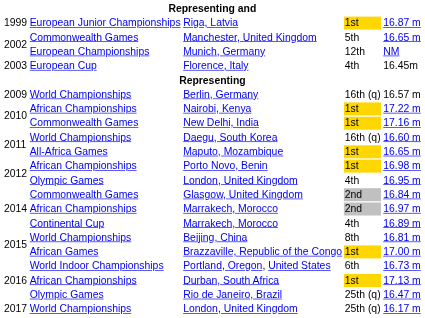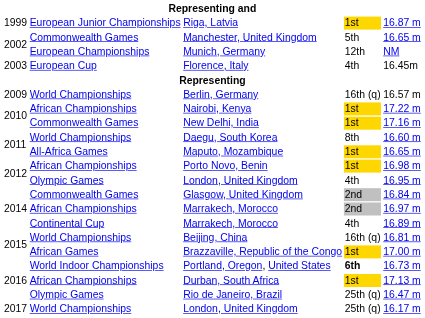 <table>
 <tr>
 <th colspan="5">Representing  and </th>
 </tr>
 <tr>
 <td>1999</td>
 <td><a href='#'>European Junior Championships</a></td>
 <td><a href='#'>Riga, Latvia</a></td>
 <td bgcolor=gold>1st</td>
 <td><a href='#'>16.87 m</a></td>
 </tr>
 <tr>
 <td rowspan=2>2002</td>
 <td><a href='#'>Commonwealth Games</a></td>
 <td><a href='#'>Manchester, United Kingdom</a></td>
 <td>5th</td>
 <td><a href='#'>16.65 m</a></td>
 </tr>
 <tr>
 <td><a href='#'>European Championships</a></td>
 <td><a href='#'>Munich, Germany</a></td>
 <td>12th</td>
 <td><a href='#'>NM</a></td>
 </tr>
 <tr>
 <td>2003</td>
 <td><a href='#'>European Cup</a></td>
 <td><a href='#'>Florence, Italy</a></td>
 <td>4th</td>
 <td>16.45m</td>
 </tr>
 <tr>
 <th colspan="5">Representing </th>
 </tr>
 <tr>
 <td>2009</td>
 <td><a href='#'>World Championships</a></td>
 <td><a href='#'>Berlin, Germany</a></td>
 <td>16th (q)</td>
 <td>16.57 m</td>
 </tr>
 <tr>
 <td rowspan=2>2010</td>
 <td><a href='#'>African Championships</a></td>
 <td><a href='#'>Nairobi, Kenya</a></td>
 <td bgcolor=gold>1st</td>
 <td><a href='#'>17.22 m</a></td>
 </tr>
 <tr>
 <td><a href='#'>Commonwealth Games</a></td>
 <td><a href='#'>New Delhi, India</a></td>
 <td bgcolor=gold>1st</td>
 <td><a href='#'>17.16 m</a></td>
 </tr>
 <tr>
 <td rowspan=2>2011</td>
 <td><a href='#'>World Championships</a></td>
 <td><a href='#'>Daegu, South Korea</a></td>
-<td>16th (q)</td>
+<td>8th</td>
 <td><a href='#'>16.60 m</a></td>
 </tr>
 <tr>
 <td><a href='#'>All-Africa Games</a></td>
 <td><a href='#'>Maputo, Mozambique</a></td>
 <td bgcolor="gold">1st</td>
 <td><a href='#'>16.65 m</a></td>
 </tr>
 <tr>
 <td rowspan=2>2012</td>
 <td><a href='#'>African Championships</a></td>
 <td><a href='#'>Porto Novo, Benin</a></td>
 <td bgcolor=gold>1st</td>
 <td><a href='#'>16.98 m</a></td>
 </tr>
 <tr>
 <td><a href='#'>Olympic Games</a></td>
 <td><a href='#'>London, United Kingdom</a></td>
 <td>4th</td>
 <td><a href='#'>16.95 m</a></td>
 </tr>
 <tr>
 <td rowspan=3>2014</td>
 <td><a href='#'>Commonwealth Games</a></td>
 <td><a href='#'>Glasgow, United Kingdom</a></td>
 <td bgcolor=silver>2nd</td>
 <td><a href='#'>16.84 m</a></td>
 </tr>
 <tr>
 <td><a href='#'>African Championships</a></td>
 <td><a href='#'>Marrakech, Morocco</a></td>
 <td bgcolor=silver>2nd</td>
 <td><a href='#'>16.97 m</a></td>
 </tr>
 <tr>
 <td><a href='#'>Continental Cup</a></td>
 <td><a href='#'>Marrakech, Morocco</a></td>
 <td>4th</td>
 <td><a href='#'>16.89 m</a></td>
 </tr>
 <tr>
 <td rowspan=2>2015</td>
 <td><a href='#'>World Championships</a></td>
 <td><a href='#'>Beijing, China</a></td>
-<td>8th</td>
+<td>16th (q)</td>
 <td><a href='#'>16.81 m</a></td>
 </tr>
 <tr>
 <td><a href='#'>African Games</a></td>
 <td><a href='#'>Brazzaville, Republic of the Congo</a></td>
 <td bgcolor=gold>1st</td>
 <td><a href='#'>17.00 m</a></td>
 </tr>
 <tr>
 <td rowspan=3>2016</td>
 <td><a href='#'>World Indoor Championships</a></td>
 <td><a href='#'>Portland, Oregon</a>, <a href='#'>United States</a></td>
-<td>6th</td>
+<td><strong>6th</strong></td>
 <td><a href='#'>16.73 m</a></td>
 </tr>
 <tr>
 <td><a href='#'>African Championships</a></td>
 <td><a href='#'>Durban, South Africa</a></td>
 <td bgcolor=gold>1st</td>
 <td><a href='#'>17.13 m</a></td>
 </tr>
 <tr>
 <td><a href='#'>Olympic Games</a></td>
 <td><a href='#'>Rio de Janeiro, Brazil</a></td>
 <td>25th (q)</td>
 <td><a href='#'>16.47 m</a></td>
 </tr>
 <tr>
 <td>2017</td>
 <td><a href='#'>World Championships</a></td>
 <td><a href='#'>London, United Kingdom</a></td>
 <td>25th (q)</td>
 <td><a href='#'>16.17 m</a></td>
 </tr>
 </table>
